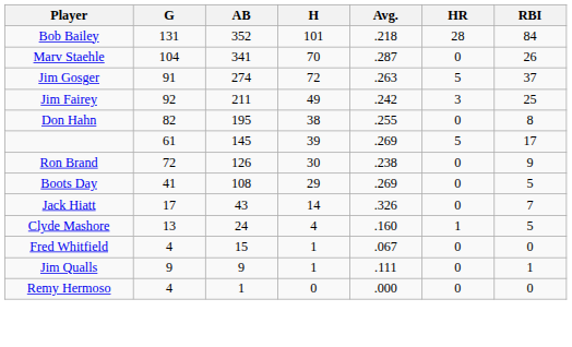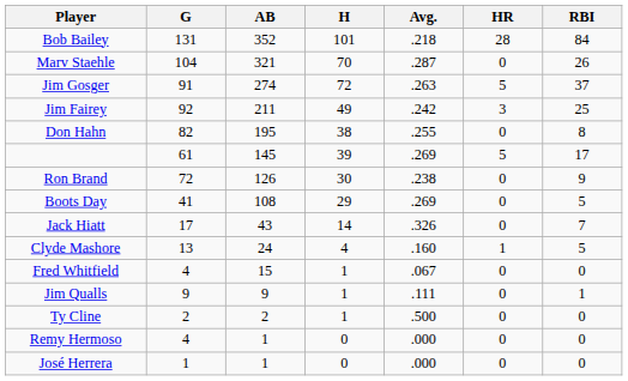 <table class="wikitable sortable">
 <tr>
 <th bgcolor="#DDDDFF" width="16%">Player</th>
 <th bgcolor="#DDDDFF" width="9%">G</th>
 <th bgcolor="#DDDDFF" width="9%">AB</th>
 <th bgcolor="#DDDDFF" width="9%">H</th>
 <th bgcolor="#DDDDFF" width="9%">Avg.</th>
 <th bgcolor="#DDDDFF" width="9%">HR</th>
 <th bgcolor="#DDDDFF" width="9%">RBI</th>
 </tr>
 <tr align="center">
 <td><a href='#'>Bob Bailey</a></td>
 <td>131</td>
 <td>352</td>
 <td>101</td>
 <td>.218</td>
 <td>28</td>
 <td>84</td>
 </tr>
 <tr align=center>
 <td><a href='#'>Marv Staehle</a></td>
 <td>104</td>
-<td>341</td>
+<td>321</td>
 <td>70</td>
 <td>.287</td>
 <td>0</td>
 <td>26</td>
 </tr>
 <tr align=center>
 <td><a href='#'>Jim Gosger</a></td>
 <td>91</td>
 <td>274</td>
 <td>72</td>
 <td>.263</td>
 <td>5</td>
 <td>37</td>
 </tr>
 <tr align=center>
 <td><a href='#'>Jim Fairey</a></td>
 <td>92</td>
 <td>211</td>
 <td>49</td>
 <td>.242</td>
 <td>3</td>
 <td>25</td>
 </tr>
 <tr align=center>
 <td><a href='#'>Don Hahn</a></td>
 <td>82</td>
 <td>195</td>
 <td>38</td>
 <td>.255</td>
 <td>0</td>
 <td>8</td>
 </tr>
 <tr align=center>
 <td></td>
 <td>61</td>
 <td>145</td>
 <td>39</td>
 <td>.269</td>
 <td>5</td>
 <td>17</td>
 </tr>
 <tr align="center">
 <td><a href='#'>Ron Brand</a></td>
 <td>72</td>
 <td>126</td>
 <td>30</td>
 <td>.238</td>
 <td>0</td>
 <td>9</td>
 </tr>
 <tr align=center>
 <td><a href='#'>Boots Day</a></td>
 <td>41</td>
 <td>108</td>
 <td>29</td>
 <td>.269</td>
 <td>0</td>
 <td>5</td>
 </tr>
 <tr align=center>
 <td><a href='#'>Jack Hiatt</a></td>
 <td>17</td>
 <td>43</td>
 <td>14</td>
 <td>.326</td>
 <td>0</td>
 <td>7</td>
 </tr>
 <tr align=center>
 <td><a href='#'>Clyde Mashore</a></td>
 <td>13</td>
 <td>24</td>
 <td>4</td>
 <td>.160</td>
 <td>1</td>
 <td>5</td>
 </tr>
 <tr align=center>
 <td><a href='#'>Fred Whitfield</a></td>
 <td>4</td>
 <td>15</td>
 <td>1</td>
 <td>.067</td>
 <td>0</td>
 <td>0</td>
 </tr>
 <tr align=center>
 <td><a href='#'>Jim Qualls</a></td>
 <td>9</td>
 <td>9</td>
 <td>1</td>
 <td>.111</td>
 <td>0</td>
 <td>1</td>
 </tr>
 <tr align=center>
+<td><a href='#'>Ty Cline</a></td>
+<td>2</td>
+<td>2</td>
+<td>1</td>
+<td>.500</td>
+<td>0</td>
+<td>0</td>
+</tr>
+<tr align=center>
 <td><a href='#'>Remy Hermoso</a></td>
 <td>4</td>
 <td>1</td>
 <td>0</td>
 <td>.000</td>
 <td>0</td>
 <td>0</td>
 </tr>
+<tr align=center>
+<td><a href='#'>José Herrera</a></td>
+<td>1</td>
+<td>1</td>
+<td>0</td>
+<td>.000</td>
+<td>0</td>
+<td>0</td>
+</tr>
 </table>
